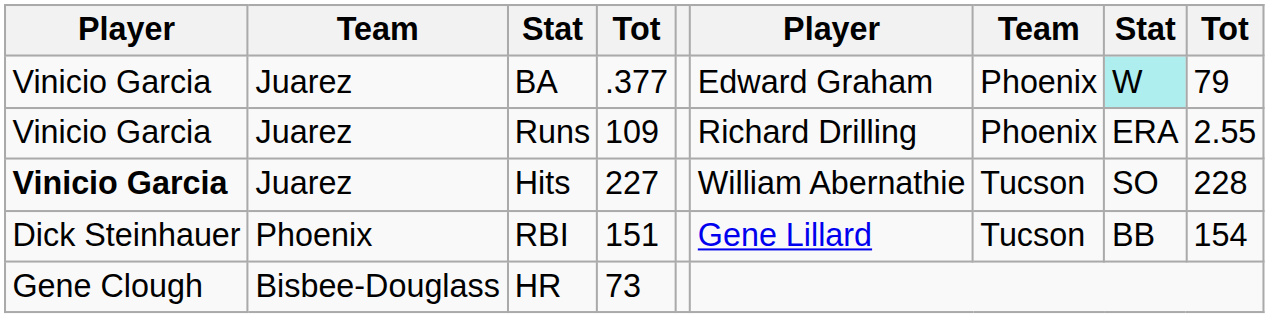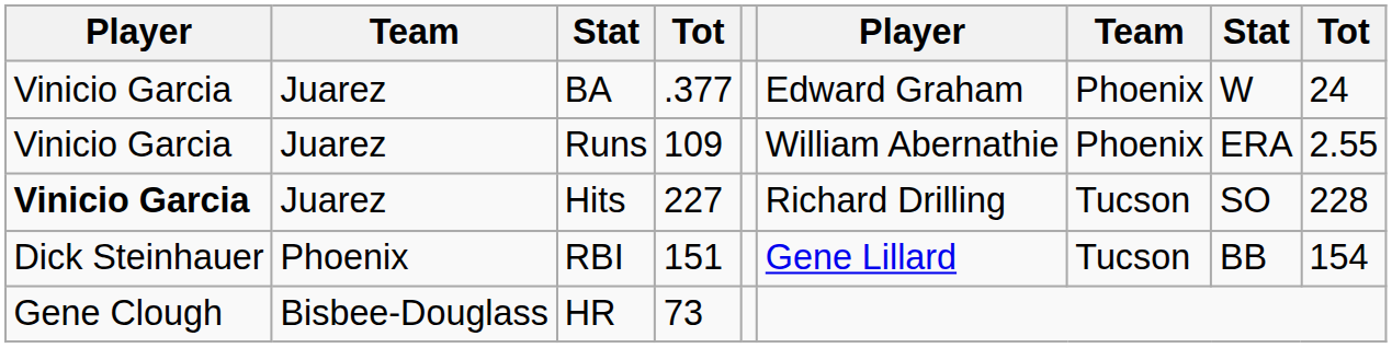 <table class="wikitable">
 <tr>
 <th>Player</th>
 <th>Team</th>
 <th>Stat</th>
 <th>Tot</th>
 <th></th>
 <th>Player</th>
 <th>Team</th>
 <th>Stat</th>
 <th>Tot</th>
 </tr>
 <tr>
 <td>Vinicio Garcia</td>
 <td>Juarez</td>
 <td>BA</td>
 <td>.377</td>
 <td></td>
 <td>Edward Graham</td>
 <td>Phoenix</td>
-<td style="background: paleturquoise;">W</td>
-<td>79</td>
+<td>W</td>
+<td>24</td>
 </tr>
 <tr>
 <td>Vinicio Garcia</td>
 <td>Juarez</td>
 <td>Runs</td>
 <td>109</td>
 <td></td>
-<td>Richard Drilling</td>
+<td>William Abernathie</td>
 <td>Phoenix</td>
 <td>ERA</td>
 <td>2.55</td>
 </tr>
 <tr>
 <td><strong>Vinicio Garcia</strong></td>
 <td>Juarez</td>
 <td>Hits</td>
 <td>227</td>
 <td></td>
-<td>William Abernathie</td>
+<td>Richard Drilling</td>
 <td>Tucson</td>
 <td>SO</td>
 <td>228</td>
 </tr>
 <tr>
 <td>Dick Steinhauer</td>
 <td>Phoenix</td>
 <td>RBI</td>
 <td>151</td>
 <td></td>
 <td><a href='#'>Gene Lillard</a></td>
 <td>Tucson</td>
 <td>BB</td>
 <td>154</td>
 </tr>
 <tr>
 <td>Gene Clough</td>
 <td>Bisbee-Douglass</td>
 <td>HR</td>
 <td>73</td>
 <td></td>
 </tr>
 </table>
